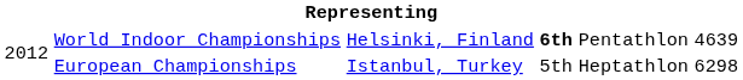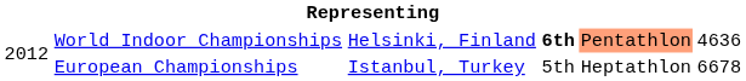 <table>
 <tr>
 <th colspan="6">Representing </th>
 </tr>
 <tr>
 <td rowspan=2>2012</td>
 <td><a href='#'>World Indoor Championships</a></td>
 <td><a href='#'>Helsinki, Finland</a></td>
 <td><strong>6th</strong></td>
-<td>Pentathlon</td>
-<td>4639</td>
+<td style="background: lightsalmon;">Pentathlon</td>
+<td>4636</td>
 </tr>
 <tr>
 <td><a href='#'>European Championships</a></td>
 <td><a href='#'>Istanbul, Turkey</a></td>
 <td>5th</td>
 <td>Heptathlon</td>
-<td>6298</td>
+<td>6678</td>
 </tr>
 </table>
